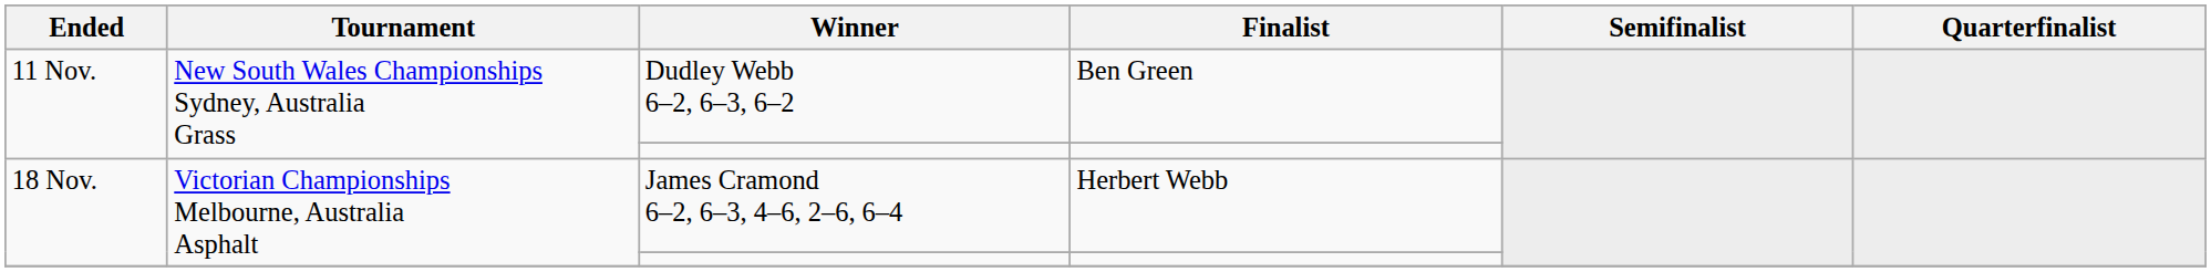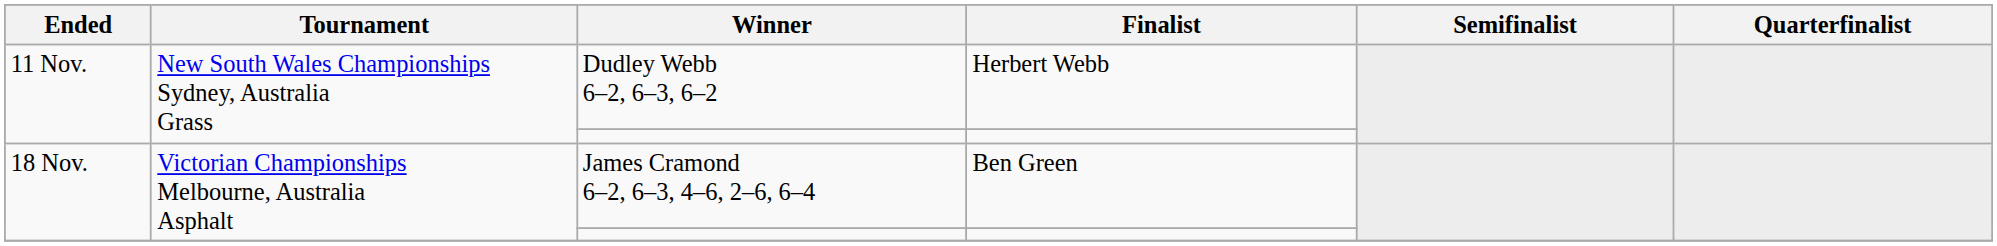 <table class="wikitable" style="font-size:85%;">
 <tr>
 <th width="75">Ended</th>
 <th width="230">Tournament</th>
 <th width="210">Winner</th>
 <th width="210">Finalist</th>
 <th width="170">Semifinalist</th>
 <th width="170">Quarterfinalist</th>
 </tr>
 <tr valign=top>
 <td rowspan=2>11 Nov.</td>
 <td rowspan="2"><a href='#'>New South Wales Championships</a><br>Sydney, Australia<br>Grass</td>
 <td> Dudley Webb<br>6–2, 6–3, 6–2</td>
-<td> Ben Green</td>
+<td> Herbert Webb</td>
 <td style="background:#ededed;" rowspan=2></td>
 <td style="background:#ededed;" rowspan=2></td>
 </tr>
 <tr valign=top>
 <td></td>
 <td></td>
 </tr>
 <tr valign=top>
 <td rowspan=2>18 Nov.</td>
 <td rowspan=2><a href='#'>Victorian Championships</a> <br>Melbourne, Australia<br>Asphalt</td>
 <td>  James Cramond<br>6–2, 6–3, 4–6, 2–6, 6–4</td>
-<td> Herbert Webb</td>
+<td> Ben Green</td>
 <td style="background:#ededed;" rowspan=2></td>
 <td style="background:#ededed;" rowspan=2></td>
 </tr>
 <tr valign=top>
 <td></td>
 <td></td>
 </tr>
 <tr valign=top>
 </tr>
 </table>
